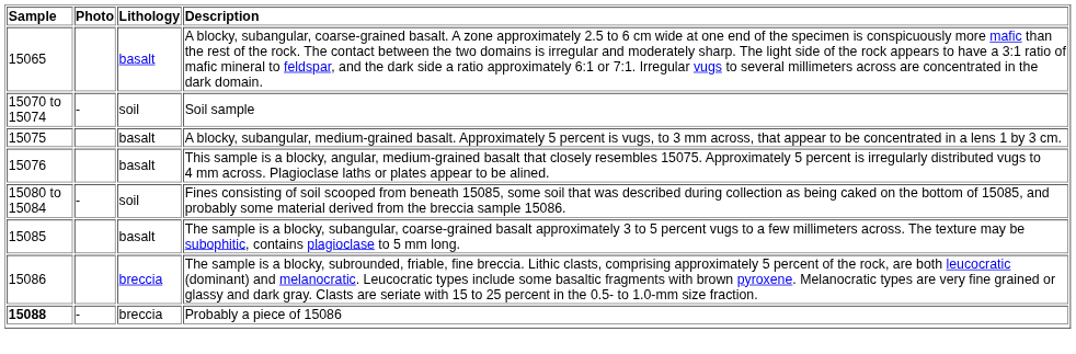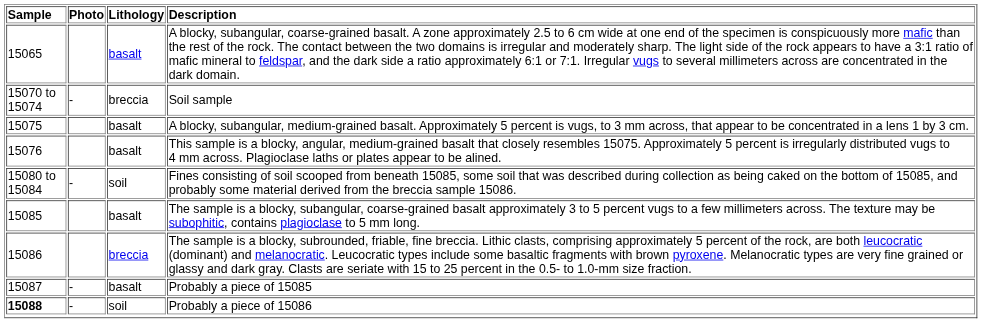 <table border="1">
 <tr>
 <td><strong>Sample</strong></td>
 <td><strong>Photo</strong></td>
 <td><strong>Lithology</strong></td>
 <td><strong>Description</strong></td>
 </tr>
 <tr>
 <td>15065</td>
 <td></td>
 <td><a href='#'>basalt</a></td>
 <td>A blocky, subangular, coarse-grained basalt. A zone approximately 2.5 to 6 cm wide at one end of the specimen is conspicuously more <a href='#'>mafic</a> than the rest of the rock. The contact between the two domains is irregular and moderately sharp. The light side of the rock appears to have a 3:1 ratio of mafic mineral to <a href='#'>feldspar</a>, and the dark side a ratio approximately 6:1 or 7:1. Irregular <a href='#'>vugs</a> to several millimeters across are concentrated in the dark domain.</td>
 </tr>
 <tr>
 <td>15070 to 15074</td>
 <td>-</td>
-<td>soil</td>
+<td>breccia</td>
 <td>Soil sample</td>
 </tr>
 <tr>
 <td>15075</td>
 <td></td>
 <td>basalt</td>
 <td>A blocky, subangular, medium-grained basalt. Approximately 5 percent is vugs, to 3 mm across, that appear to be concentrated in a lens 1 by 3 cm.</td>
 </tr>
 <tr>
 <td>15076</td>
 <td></td>
 <td>basalt</td>
 <td>This sample is a blocky, angular, medium-grained basalt that closely resembles 15075. Approximately 5 percent is irregularly distributed vugs to 4 mm across. Plagioclase laths or plates appear to be alined.</td>
 </tr>
 <tr>
 <td>15080 to 15084</td>
 <td>-</td>
 <td>soil</td>
 <td>Fines consisting of soil scooped from beneath 15085, some soil that was described during collection as being caked on the bottom of 15085, and probably some material derived from the breccia sample 15086.</td>
 </tr>
 <tr>
 <td>15085</td>
 <td></td>
 <td>basalt</td>
 <td>The sample is a blocky, subangular, coarse-grained basalt approximately 3 to 5 percent vugs to a few millimeters across. The texture may be <a href='#'>subophitic</a>, contains <a href='#'>plagioclase</a> to 5 mm long.</td>
 </tr>
 <tr>
 <td>15086</td>
 <td></td>
 <td><a href='#'>breccia</a></td>
 <td>The sample is a blocky, subrounded, friable, fine breccia. Lithic clasts, comprising approximately 5 percent of the rock, are both <a href='#'>leucocratic</a> (dominant) and <a href='#'>melanocratic</a>. Leucocratic types include some basaltic fragments with brown <a href='#'>pyroxene</a>. Melanocratic types are very fine grained or glassy and dark gray. Clasts are seriate with 15 to 25 percent in the 0.5- to 1.0-mm size fraction.</td>
 </tr>
 <tr>
+<td>15087</td>
+<td>-</td>
+<td>basalt</td>
+<td>Probably a piece of 15085</td>
+</tr>
+<tr>
 <td><strong>15088</strong></td>
 <td>-</td>
-<td>breccia</td>
+<td>soil</td>
 <td>Probably a piece of 15086</td>
 </tr>
 <tr>
 </tr>
 </table>
